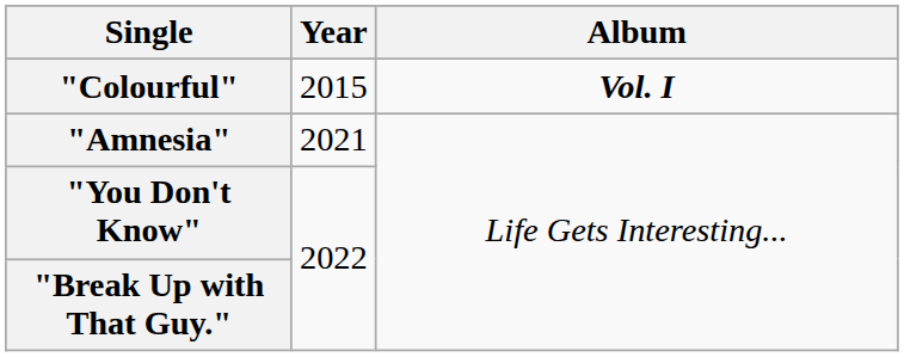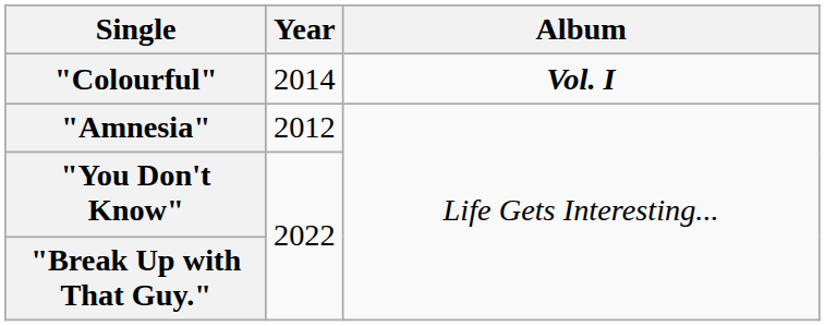 <table class="wikitable plainrowheaders" style="text-align:center;">
 <tr>
 <th style="width:8em;">Single</th>
 <th style="width:1em;">Year</th>
 <th style="width:15em;">Album</th>
 </tr>
 <tr>
 <th scope="row">"Colourful"</th>
-<td>2015</td>
+<td>2014</td>
 <td><strong><em>Vol. I</em></strong></td>
 </tr>
 <tr>
 <th scope="row">"Amnesia"</th>
-<td>2021</td>
+<td>2012</td>
 <td rowspan="3"><em>Life Gets Interesting...</em></td>
 </tr>
 <tr>
 <th scope="row">"You Don't Know"</th>
 <td rowspan="2">2022</td>
 </tr>
 <tr>
 <th scope="row">"Break Up with That Guy."</th>
 </tr>
 </table>
